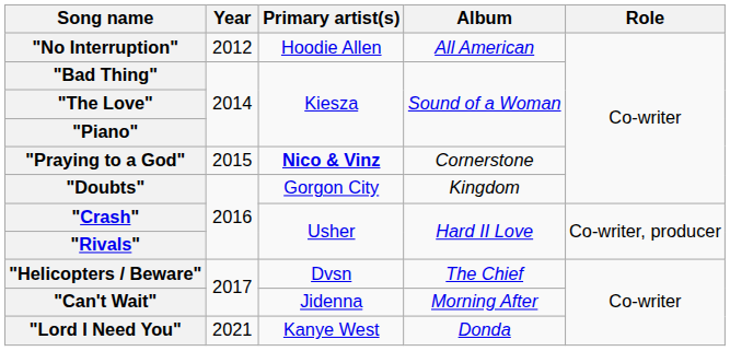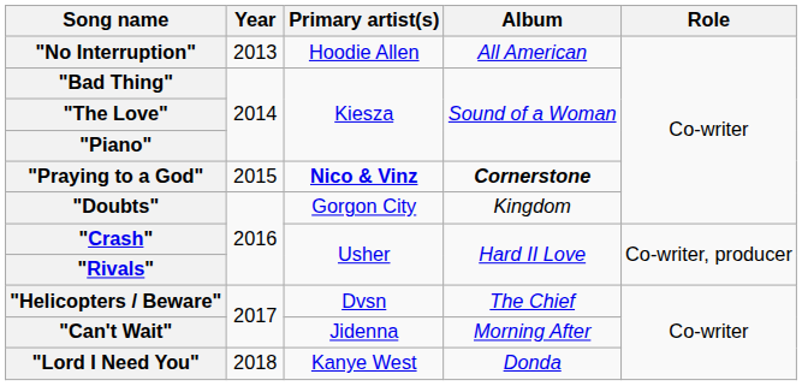 <table class="wikitable plainrowheaders" style="text-align:center;">
 <tr>
 <th scope="col" rowspan="1">Song name</th>
 <th scope="col" rowspan="1" style="width:2.5em;">Year</th>
 <th scope="col" rowspan="1">Primary artist(s)</th>
 <th scope="col" rowspan="1">Album</th>
 <th scope="col" rowspan="1">Role</th>
 </tr>
 <tr>
 <th scope="row">"No Interruption"</th>
-<td>2012</td>
+<td>2013</td>
 <td><a href='#'>Hoodie Allen</a></td>
 <td><em><a href='#'>All American</a></em></td>
 <td rowspan="6">Co-writer</td>
 </tr>
 <tr>
 <th scope="row">"Bad Thing"</th>
 <td rowspan="3">2014</td>
 <td rowspan="3"><a href='#'>Kiesza</a></td>
 <td rowspan="3"><em><a href='#'>Sound of a Woman</a></em></td>
 </tr>
 <tr>
 <th scope="row">"The Love"</th>
 </tr>
 <tr>
 <th scope="row">"Piano"</th>
 </tr>
 <tr>
 <th scope="row">"Praying to a God"</th>
 <td>2015</td>
 <td><strong><a href='#'>Nico & Vinz</a></strong></td>
-<td><em>Cornerstone</em></td>
+<td><strong><em>Cornerstone</em></strong></td>
 </tr>
 <tr>
 <th scope="row">"Doubts"</th>
 <td rowspan="3">2016</td>
 <td><a href='#'>Gorgon City</a></td>
 <td><em>Kingdom</em></td>
 </tr>
 <tr>
 <th scope="row">"<a href='#'>Crash</a>"</th>
 <td rowspan="2"><a href='#'>Usher</a></td>
 <td rowspan="2"><em><a href='#'>Hard II Love</a></em></td>
 <td rowspan="2">Co-writer, producer</td>
 </tr>
 <tr>
 <th scope="row">"<a href='#'>Rivals</a>"</th>
 </tr>
 <tr>
 <th scope="row">"Helicopters / Beware"</th>
 <td rowspan="2">2017</td>
 <td><a href='#'>Dvsn</a></td>
 <td><em><a href='#'>The Chief</a></em></td>
 <td rowspan="3">Co-writer</td>
 </tr>
 <tr>
 <th scope="row">"Can't Wait"</th>
 <td><a href='#'>Jidenna</a></td>
 <td><em><a href='#'>Morning After</a></em></td>
 </tr>
 <tr>
 <th scope="row">"Lord I Need You"</th>
-<td>2021</td>
+<td>2018</td>
 <td><a href='#'>Kanye West</a></td>
 <td><em><a href='#'>Donda</a></em></td>
 </tr>
 </table>
